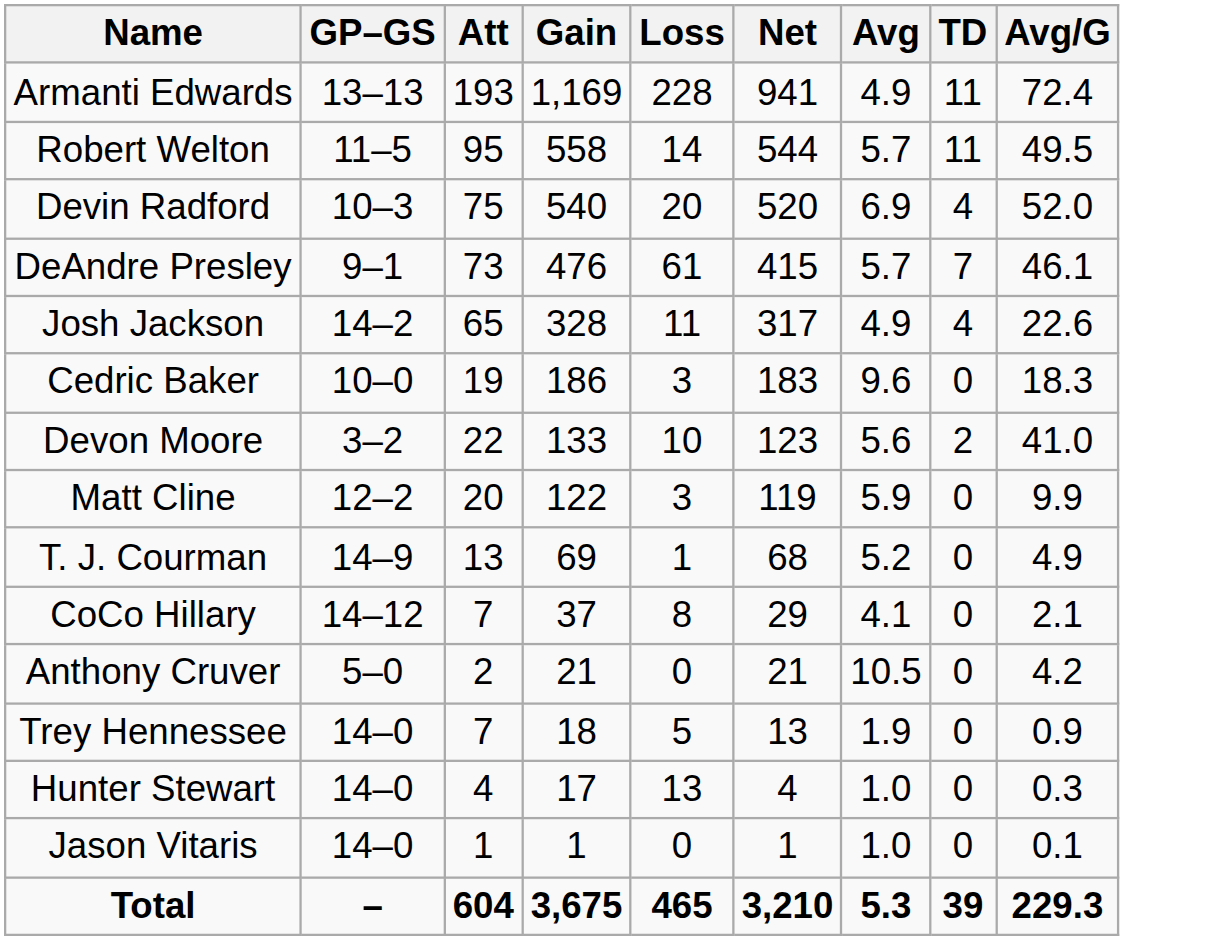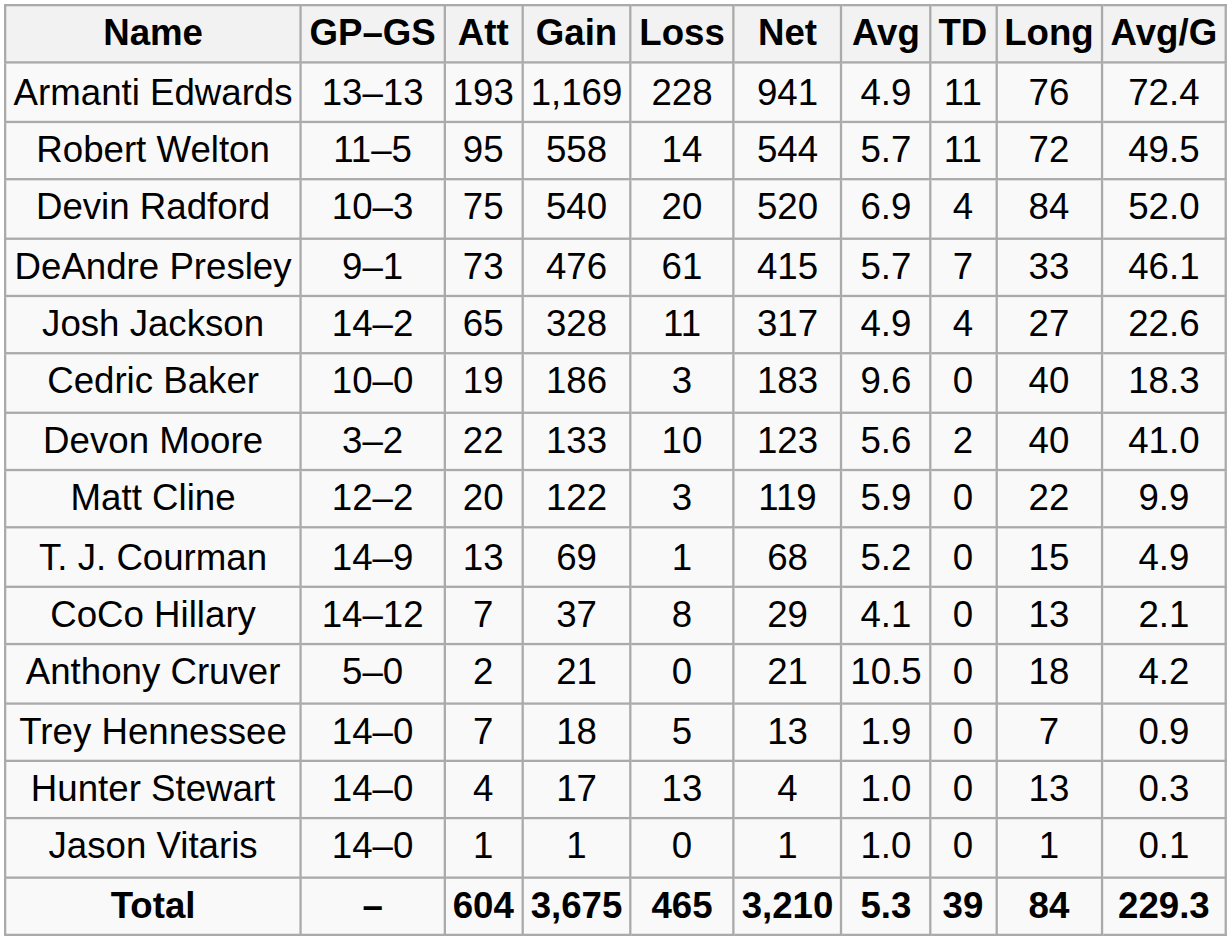 <table class="wikitable" style="white-space:nowrap;text-align:center;">
 <tr>
 <th>Name</th>
 <th>GP–GS</th>
 <th>Att</th>
 <th>Gain</th>
 <th>Loss</th>
 <th>Net</th>
 <th>Avg</th>
 <th>TD</th>
+<th>Long</th>
 <th>Avg/G</th>
 </tr>
 <tr>
 <td>Armanti Edwards</td>
 <td>13–13</td>
 <td>193</td>
 <td>1,169</td>
 <td>228</td>
 <td>941</td>
 <td>4.9</td>
 <td>11</td>
+<td>76</td>
 <td>72.4</td>
 </tr>
 <tr>
 <td>Robert Welton</td>
 <td>11–5</td>
 <td>95</td>
 <td>558</td>
 <td>14</td>
 <td>544</td>
 <td>5.7</td>
 <td>11</td>
+<td>72</td>
 <td>49.5</td>
 </tr>
 <tr>
 <td>Devin Radford</td>
 <td>10–3</td>
 <td>75</td>
 <td>540</td>
 <td>20</td>
 <td>520</td>
 <td>6.9</td>
 <td>4</td>
+<td>84</td>
 <td>52.0</td>
 </tr>
 <tr>
 <td>DeAndre Presley</td>
 <td>9–1</td>
 <td>73</td>
 <td>476</td>
 <td>61</td>
 <td>415</td>
 <td>5.7</td>
 <td>7</td>
+<td>33</td>
 <td>46.1</td>
 </tr>
 <tr>
 <td>Josh Jackson</td>
 <td>14–2</td>
 <td>65</td>
 <td>328</td>
 <td>11</td>
 <td>317</td>
 <td>4.9</td>
 <td>4</td>
+<td>27</td>
 <td>22.6</td>
 </tr>
 <tr>
 <td>Cedric Baker</td>
 <td>10–0</td>
 <td>19</td>
 <td>186</td>
 <td>3</td>
 <td>183</td>
 <td>9.6</td>
 <td>0</td>
+<td>40</td>
 <td>18.3</td>
 </tr>
 <tr>
 <td>Devon Moore</td>
 <td>3–2</td>
 <td>22</td>
 <td>133</td>
 <td>10</td>
 <td>123</td>
 <td>5.6</td>
 <td>2</td>
+<td>40</td>
 <td>41.0</td>
 </tr>
 <tr>
 <td>Matt Cline</td>
 <td>12–2</td>
 <td>20</td>
 <td>122</td>
 <td>3</td>
 <td>119</td>
 <td>5.9</td>
 <td>0</td>
+<td>22</td>
 <td>9.9</td>
 </tr>
 <tr>
 <td>T. J. Courman</td>
 <td>14–9</td>
 <td>13</td>
 <td>69</td>
 <td>1</td>
 <td>68</td>
 <td>5.2</td>
 <td>0</td>
+<td>15</td>
 <td>4.9</td>
 </tr>
 <tr>
 <td>CoCo Hillary</td>
 <td>14–12</td>
 <td>7</td>
 <td>37</td>
 <td>8</td>
 <td>29</td>
 <td>4.1</td>
 <td>0</td>
+<td>13</td>
 <td>2.1</td>
 </tr>
 <tr>
 <td>Anthony Cruver</td>
 <td>5–0</td>
 <td>2</td>
 <td>21</td>
 <td>0</td>
 <td>21</td>
 <td>10.5</td>
 <td>0</td>
+<td>18</td>
 <td>4.2</td>
 </tr>
 <tr>
 <td>Trey Hennessee</td>
 <td>14–0</td>
 <td>7</td>
 <td>18</td>
 <td>5</td>
 <td>13</td>
 <td>1.9</td>
 <td>0</td>
+<td>7</td>
 <td>0.9</td>
 </tr>
 <tr>
 <td>Hunter Stewart</td>
 <td>14–0</td>
 <td>4</td>
 <td>17</td>
 <td>13</td>
 <td>4</td>
 <td>1.0</td>
 <td>0</td>
+<td>13</td>
 <td>0.3</td>
 </tr>
 <tr>
 <td>Jason Vitaris</td>
 <td>14–0</td>
 <td>1</td>
 <td>1</td>
 <td>0</td>
 <td>1</td>
 <td>1.0</td>
 <td>0</td>
+<td>1</td>
 <td>0.1</td>
 </tr>
 <tr>
 <td><strong>Total</strong></td>
 <td><strong>–</strong></td>
 <td><strong>604</strong></td>
 <td><strong>3,675</strong></td>
 <td><strong>465</strong></td>
 <td><strong>3,210</strong></td>
 <td><strong>5.3</strong></td>
 <td><strong>39</strong></td>
+<td><strong>84</strong></td>
 <td><strong>229.3</strong></td>
 </tr>
 </table>
